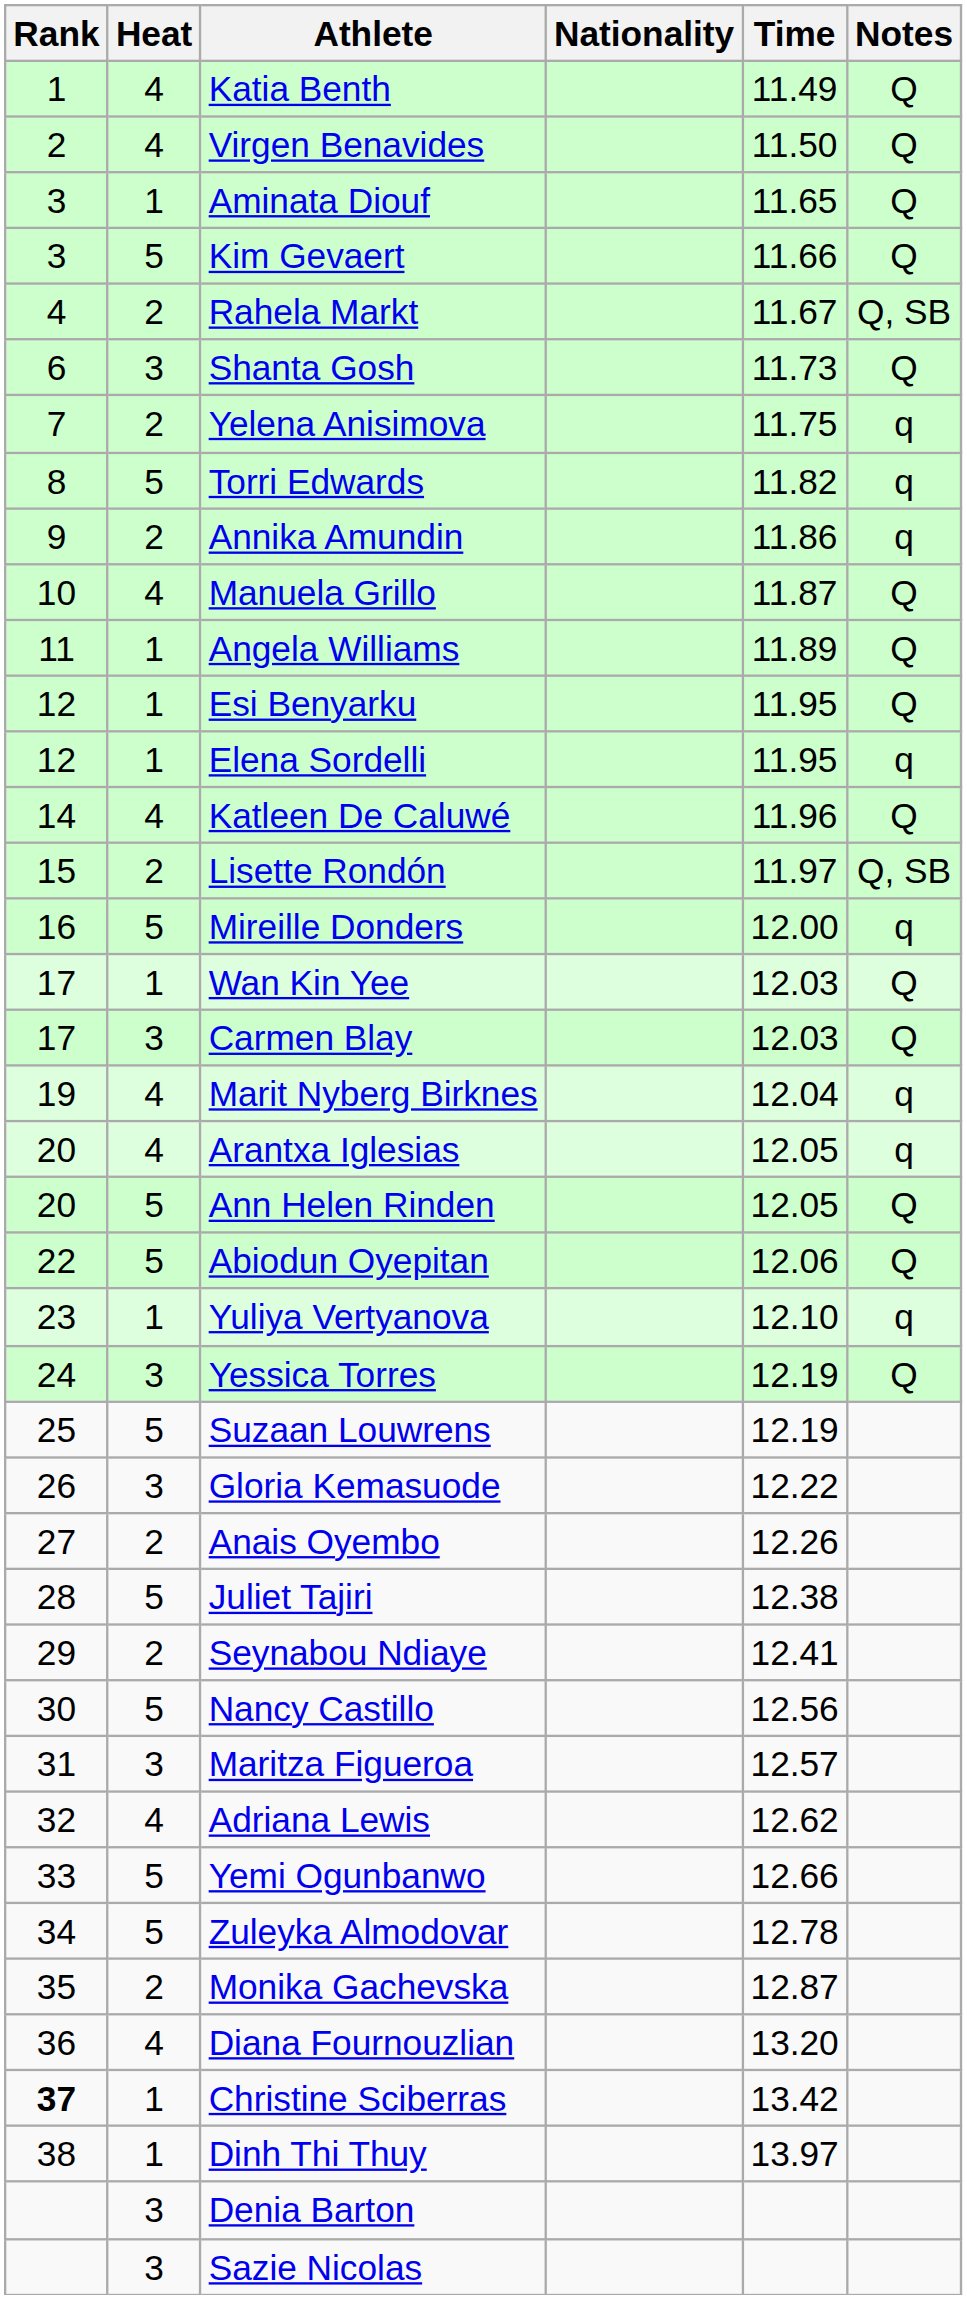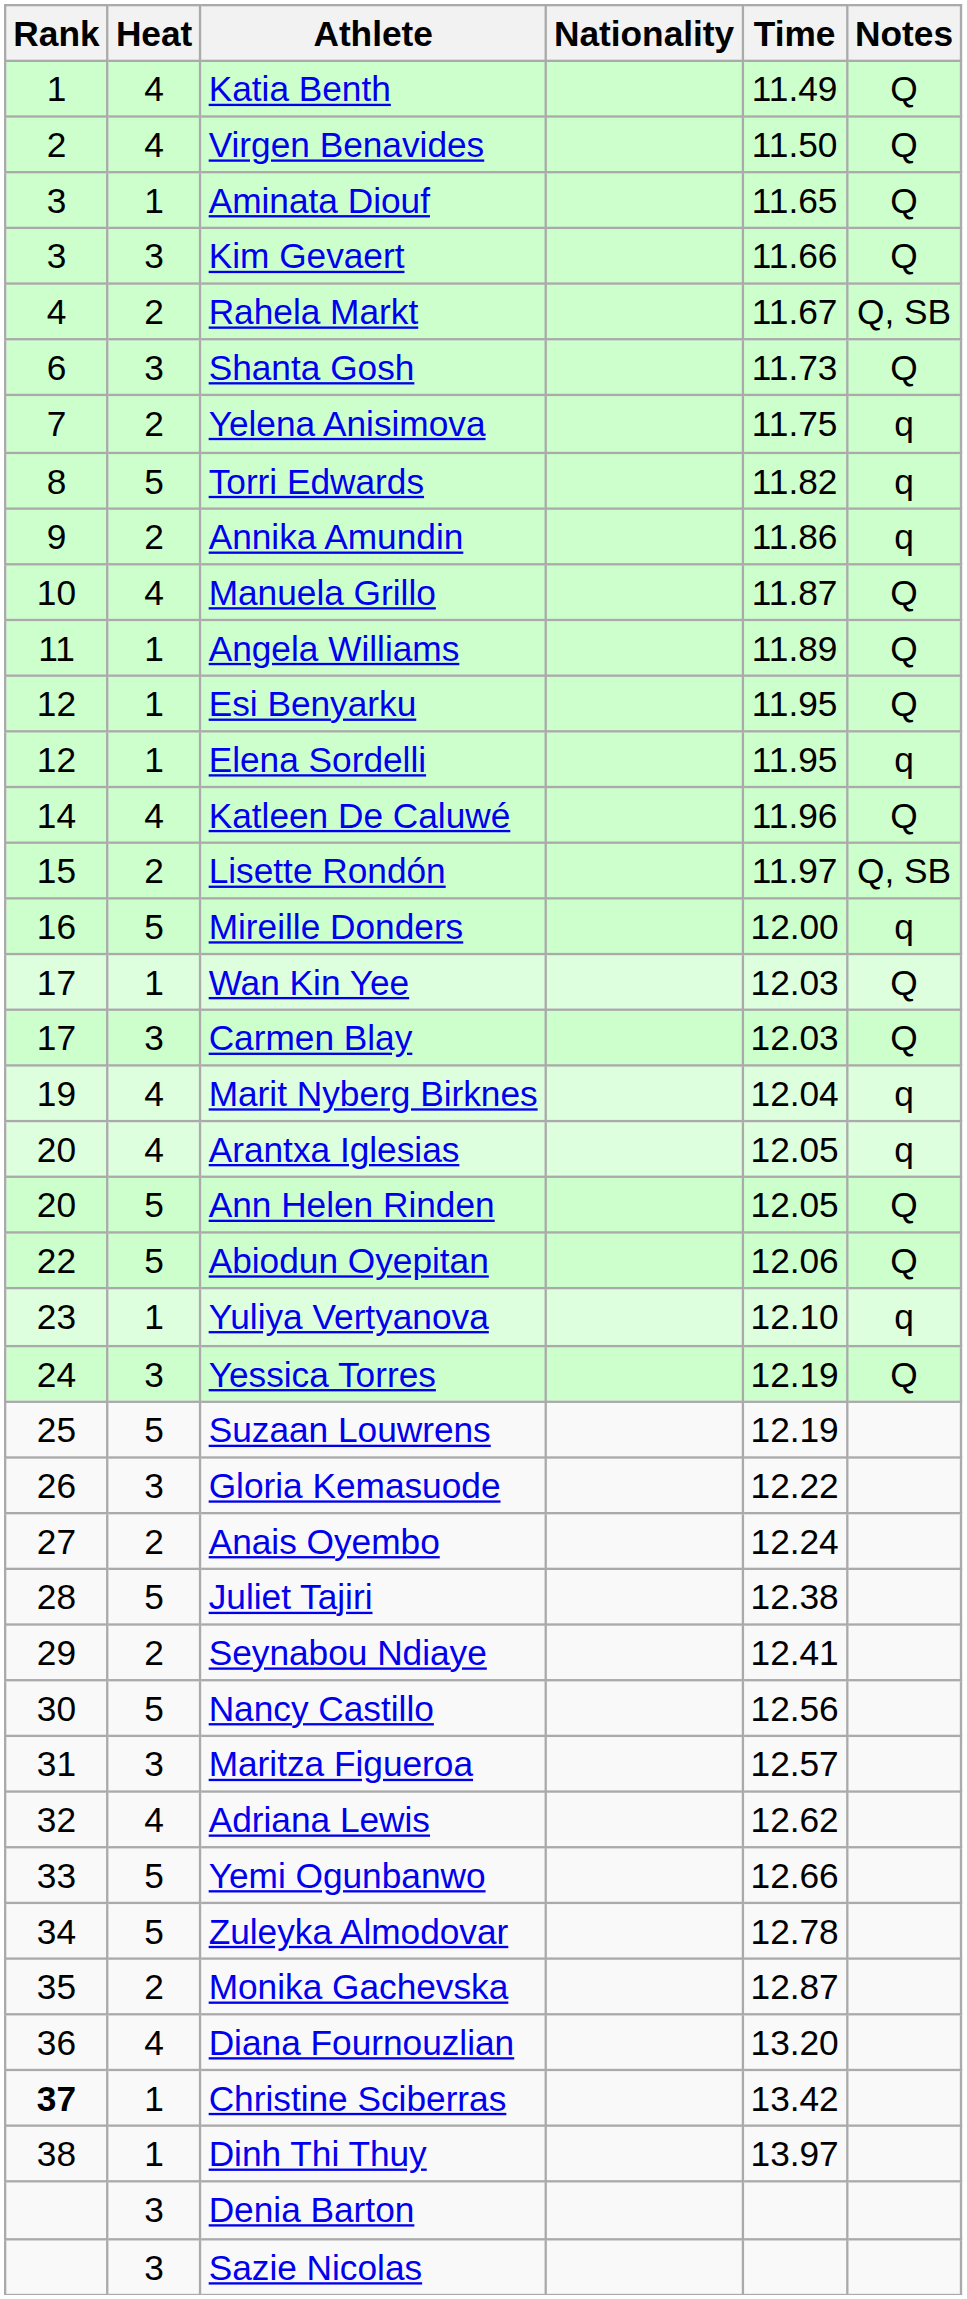 <table class="wikitable sortable" style="text-align:center;font-size:95%">
 <tr>
 <th>Rank</th>
 <th>Heat</th>
 <th>Athlete</th>
 <th>Nationality</th>
 <th>Time</th>
 <th>Notes</th>
 </tr>
 <tr bgcolor=ccffcc>
 <td>1</td>
 <td>4</td>
 <td align="left"><a href='#'>Katia Benth</a></td>
 <td align=left></td>
 <td>11.49</td>
 <td>Q</td>
 </tr>
 <tr bgcolor=ccffcc>
 <td>2</td>
 <td>4</td>
 <td align="left"><a href='#'>Virgen Benavides</a></td>
 <td align=left></td>
 <td>11.50</td>
 <td>Q</td>
 </tr>
 <tr bgcolor=ccffcc>
 <td>3</td>
 <td>1</td>
 <td align="left"><a href='#'>Aminata Diouf</a></td>
 <td align=left></td>
 <td>11.65</td>
 <td>Q</td>
 </tr>
 <tr bgcolor=ccffcc>
 <td>3</td>
-<td>5</td>
+<td>3</td>
 <td align="left"><a href='#'>Kim Gevaert</a></td>
 <td align=left></td>
 <td>11.66</td>
 <td>Q</td>
 </tr>
 <tr bgcolor=ccffcc>
 <td>4</td>
 <td>2</td>
 <td align="left"><a href='#'>Rahela Markt</a></td>
 <td align=left></td>
 <td>11.67</td>
 <td>Q, SB</td>
 </tr>
 <tr bgcolor=ccffcc>
 <td>6</td>
 <td>3</td>
 <td align="left"><a href='#'>Shanta Gosh</a></td>
 <td align=left></td>
 <td>11.73</td>
 <td>Q</td>
 </tr>
 <tr bgcolor=ccffcc>
 <td>7</td>
 <td>2</td>
 <td align="left"><a href='#'>Yelena Anisimova</a></td>
 <td align=left></td>
 <td>11.75</td>
 <td>q</td>
 </tr>
 <tr bgcolor=ccffcc>
 <td>8</td>
 <td>5</td>
 <td align="left"><a href='#'>Torri Edwards</a></td>
 <td align=left></td>
 <td>11.82</td>
 <td>q</td>
 </tr>
 <tr bgcolor=ccffcc>
 <td>9</td>
 <td>2</td>
 <td align="left"><a href='#'>Annika Amundin</a></td>
 <td align=left></td>
 <td>11.86</td>
 <td>q</td>
 </tr>
 <tr bgcolor=ccffcc>
 <td>10</td>
 <td>4</td>
 <td align="left"><a href='#'>Manuela Grillo</a></td>
 <td align=left></td>
 <td>11.87</td>
 <td>Q</td>
 </tr>
 <tr bgcolor=ccffcc>
 <td>11</td>
 <td>1</td>
 <td align="left"><a href='#'>Angela Williams</a></td>
 <td align=left></td>
 <td>11.89</td>
 <td>Q</td>
 </tr>
 <tr bgcolor=ccffcc>
 <td>12</td>
 <td>1</td>
 <td align="left"><a href='#'>Esi Benyarku</a></td>
 <td align=left></td>
 <td>11.95</td>
 <td>Q</td>
 </tr>
 <tr bgcolor=ccffcc>
 <td>12</td>
 <td>1</td>
 <td align="left"><a href='#'>Elena Sordelli</a></td>
 <td align=left></td>
 <td>11.95</td>
 <td>q</td>
 </tr>
 <tr bgcolor=ccffcc>
 <td>14</td>
 <td>4</td>
 <td align="left"><a href='#'>Katleen De Caluwé</a></td>
 <td align=left></td>
 <td>11.96</td>
 <td>Q</td>
 </tr>
 <tr bgcolor=ccffcc>
 <td>15</td>
 <td>2</td>
 <td align="left"><a href='#'>Lisette Rondón</a></td>
 <td align=left></td>
 <td>11.97</td>
 <td>Q, SB</td>
 </tr>
 <tr bgcolor=ccffcc>
 <td>16</td>
 <td>5</td>
 <td align="left"><a href='#'>Mireille Donders</a></td>
 <td align=left></td>
 <td>12.00</td>
 <td>q</td>
 </tr>
 <tr bgcolor=ddffdd>
 <td>17</td>
 <td>1</td>
 <td align="left"><a href='#'>Wan Kin Yee</a></td>
 <td align=left></td>
 <td>12.03</td>
 <td>Q</td>
 </tr>
 <tr bgcolor=ccffcc>
 <td>17</td>
 <td>3</td>
 <td align="left"><a href='#'>Carmen Blay</a></td>
 <td align=left></td>
 <td>12.03</td>
 <td>Q</td>
 </tr>
 <tr bgcolor=ddffdd>
 <td>19</td>
 <td>4</td>
 <td align="left"><a href='#'>Marit Nyberg Birknes</a></td>
 <td align=left></td>
 <td>12.04</td>
 <td>q</td>
 </tr>
 <tr bgcolor=ddffdd>
 <td>20</td>
 <td>4</td>
 <td align="left"><a href='#'>Arantxa Iglesias</a></td>
 <td align=left></td>
 <td>12.05</td>
 <td>q</td>
 </tr>
 <tr bgcolor=ccffcc>
 <td>20</td>
 <td>5</td>
 <td align="left"><a href='#'>Ann Helen Rinden</a></td>
 <td align=left></td>
 <td>12.05</td>
 <td>Q</td>
 </tr>
 <tr bgcolor=ccffcc>
 <td>22</td>
 <td>5</td>
 <td align="left"><a href='#'>Abiodun Oyepitan</a></td>
 <td align=left></td>
 <td>12.06</td>
 <td>Q</td>
 </tr>
 <tr bgcolor=ddffdd>
 <td>23</td>
 <td>1</td>
 <td align="left"><a href='#'>Yuliya Vertyanova</a></td>
 <td align=left></td>
 <td>12.10</td>
 <td>q</td>
 </tr>
 <tr bgcolor=ccffcc>
 <td>24</td>
 <td>3</td>
 <td align="left"><a href='#'>Yessica Torres</a></td>
 <td align=left></td>
 <td>12.19</td>
 <td>Q</td>
 </tr>
 <tr>
 <td>25</td>
 <td>5</td>
 <td align="left"><a href='#'>Suzaan Louwrens</a></td>
 <td align=left></td>
 <td>12.19</td>
 <td></td>
 </tr>
 <tr>
 <td>26</td>
 <td>3</td>
 <td align="left"><a href='#'>Gloria Kemasuode</a></td>
 <td align=left></td>
 <td>12.22</td>
 <td></td>
 </tr>
 <tr>
 <td>27</td>
 <td>2</td>
 <td align="left"><a href='#'>Anais Oyembo</a></td>
 <td align=left></td>
-<td>12.26</td>
+<td>12.24</td>
 <td></td>
 </tr>
 <tr>
 <td>28</td>
 <td>5</td>
 <td align="left"><a href='#'>Juliet Tajiri</a></td>
 <td align=left></td>
 <td>12.38</td>
 <td></td>
 </tr>
 <tr>
 <td>29</td>
 <td>2</td>
 <td align="left"><a href='#'>Seynabou Ndiaye</a></td>
 <td align=left></td>
 <td>12.41</td>
 <td></td>
 </tr>
 <tr>
 <td>30</td>
 <td>5</td>
 <td align="left"><a href='#'>Nancy Castillo</a></td>
 <td align=left></td>
 <td>12.56</td>
 <td></td>
 </tr>
 <tr>
 <td>31</td>
 <td>3</td>
 <td align="left"><a href='#'>Maritza Figueroa</a></td>
 <td align=left></td>
 <td>12.57</td>
 <td></td>
 </tr>
 <tr>
 <td>32</td>
 <td>4</td>
 <td align="left"><a href='#'>Adriana Lewis</a></td>
 <td align=left></td>
 <td>12.62</td>
 <td></td>
 </tr>
 <tr>
 <td>33</td>
 <td>5</td>
 <td align="left"><a href='#'>Yemi Ogunbanwo</a></td>
 <td align=left></td>
 <td>12.66</td>
 <td></td>
 </tr>
 <tr>
 <td>34</td>
 <td>5</td>
 <td align="left"><a href='#'>Zuleyka Almodovar</a></td>
 <td align=left></td>
 <td>12.78</td>
 <td></td>
 </tr>
 <tr>
 <td>35</td>
 <td>2</td>
 <td align="left"><a href='#'>Monika Gachevska</a></td>
 <td align=left></td>
 <td>12.87</td>
 <td></td>
 </tr>
 <tr>
 <td>36</td>
 <td>4</td>
 <td align="left"><a href='#'>Diana Fournouzlian</a></td>
 <td align=left></td>
 <td>13.20</td>
 <td></td>
 </tr>
 <tr>
 <td><strong>37</strong></td>
 <td>1</td>
 <td align="left"><a href='#'>Christine Sciberras</a></td>
 <td align=left></td>
 <td>13.42</td>
 <td></td>
 </tr>
 <tr>
 <td>38</td>
 <td>1</td>
 <td align="left"><a href='#'>Dinh Thi Thuy</a></td>
 <td align=left></td>
 <td>13.97</td>
 <td></td>
 </tr>
 <tr>
 <td></td>
 <td>3</td>
 <td align="left"><a href='#'>Denia Barton</a></td>
 <td align=left></td>
 <td></td>
 <td></td>
 </tr>
 <tr>
 <td></td>
 <td>3</td>
 <td align="left"><a href='#'>Sazie Nicolas</a></td>
 <td align=left></td>
 <td></td>
 <td></td>
 </tr>
 </table>
